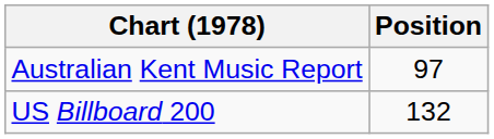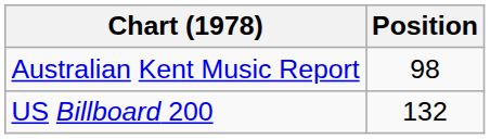 <table class="wikitable sortable" style="text-align:center;">
 <tr>
 <th>Chart (1978)</th>
 <th>Position</th>
 </tr>
 <tr>
 <td align="left"><a href='#'>Australian</a> <a href='#'>Kent Music Report</a></td>
-<td>97</td>
+<td>98</td>
 </tr>
 <tr>
 <td align="left"><a href='#'>US</a> <a href='#'><em>Billboard</em> 200</a></td>
 <td>132</td>
 </tr>
 </table>
